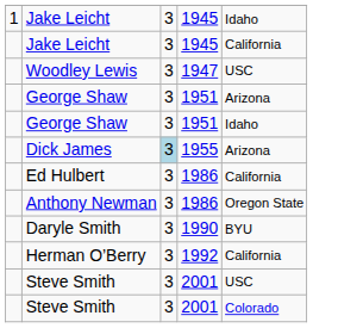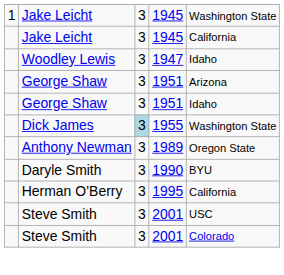 <table class="wikitable">
 <tr>
 </tr>
 <tr>
 <td>1</td>
 <td><a href='#'>Jake Leicht</a></td>
 <td>3</td>
 <td><a href='#'>1945</a></td>
-<td style="font-size:80%;">Idaho</td>
+<td style="font-size:80%;">Washington State</td>
 </tr>
 <tr>
 <td></td>
 <td><a href='#'>Jake Leicht</a></td>
 <td>3</td>
 <td><a href='#'>1945</a></td>
 <td style="font-size:80%;">California</td>
 </tr>
 <tr>
 <td></td>
 <td><a href='#'>Woodley Lewis</a></td>
 <td>3</td>
 <td><a href='#'>1947</a></td>
-<td style="font-size:80%;">USC</td>
+<td style="font-size:80%;">Idaho</td>
 </tr>
 <tr>
 <td></td>
 <td><a href='#'>George Shaw</a></td>
 <td>3</td>
 <td><a href='#'>1951</a></td>
 <td style="font-size:80%;">Arizona</td>
 </tr>
 <tr>
 <td></td>
 <td><a href='#'>George Shaw</a></td>
 <td>3</td>
 <td><a href='#'>1951</a></td>
 <td style="font-size:80%;">Idaho</td>
 </tr>
 <tr>
 <td></td>
 <td><a href='#'>Dick James</a></td>
 <td style="background: lightblue;">3</td>
 <td><a href='#'>1955</a></td>
-<td style="font-size:80%;">Arizona</td>
-</tr>
-<tr>
-<td></td>
-<td>Ed Hulbert</td>
-<td>3</td>
-<td><a href='#'>1986</a></td>
-<td style="font-size:80%;">California</td>
+<td style="font-size:80%;">Washington State</td>
 </tr>
 <tr>
 <td></td>
 <td><a href='#'>Anthony Newman</a></td>
 <td>3</td>
-<td><a href='#'>1986</a></td>
+<td><a href='#'>1989</a></td>
 <td style="font-size:80%;">Oregon State</td>
 </tr>
 <tr>
 <td></td>
 <td>Daryle Smith</td>
 <td>3</td>
 <td><a href='#'>1990</a></td>
 <td style="font-size:80%;">BYU</td>
 </tr>
 <tr>
 <td></td>
 <td>Herman O’Berry</td>
 <td>3</td>
-<td><a href='#'>1992</a></td>
+<td><a href='#'>1995</a></td>
 <td style="font-size:80%;">California</td>
 </tr>
 <tr>
 <td></td>
 <td>Steve Smith</td>
 <td>3</td>
 <td><a href='#'>2001</a></td>
 <td style="font-size:80%;">USC</td>
 </tr>
 <tr>
 <td></td>
 <td>Steve Smith</td>
 <td>3</td>
 <td><a href='#'>2001</a></td>
 <td style="font-size:80%;"><a href='#'>Colorado</a></td>
 </tr>
 </table>
